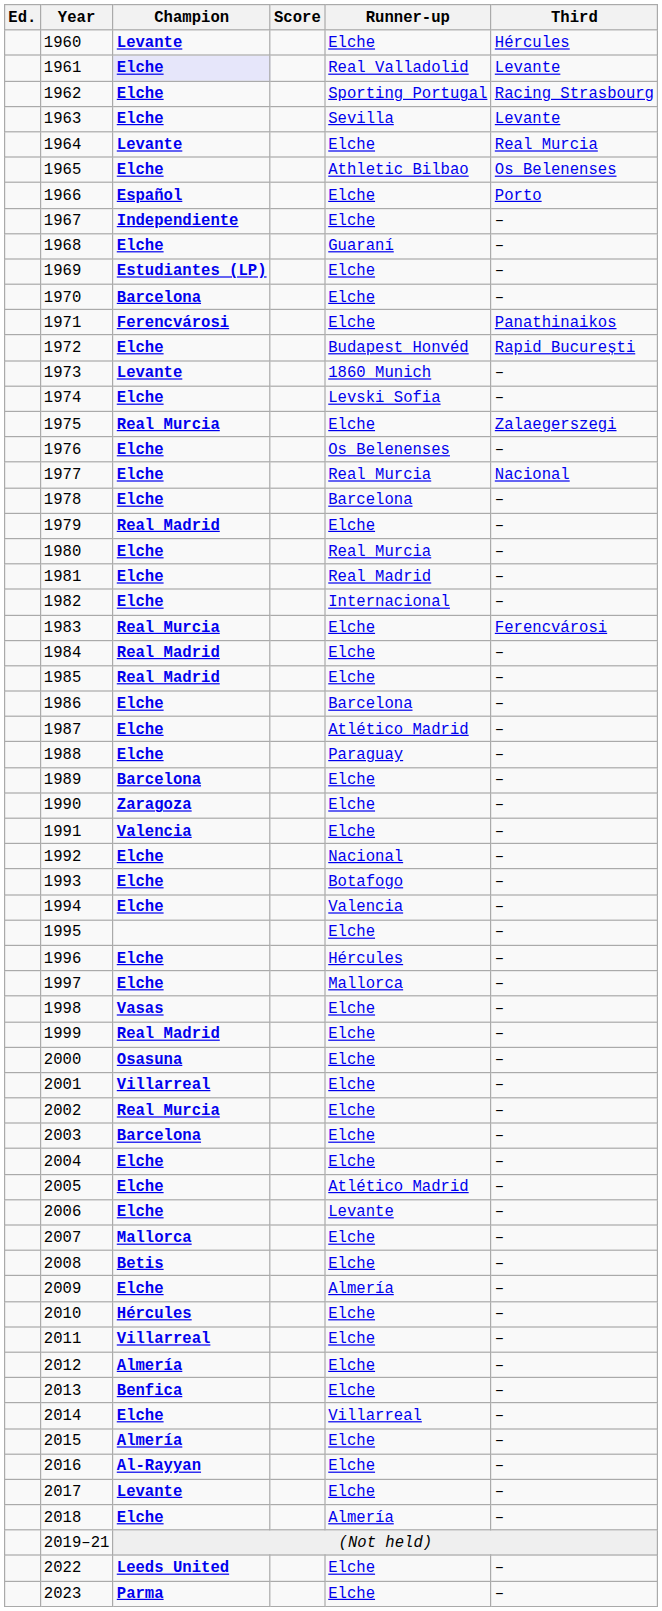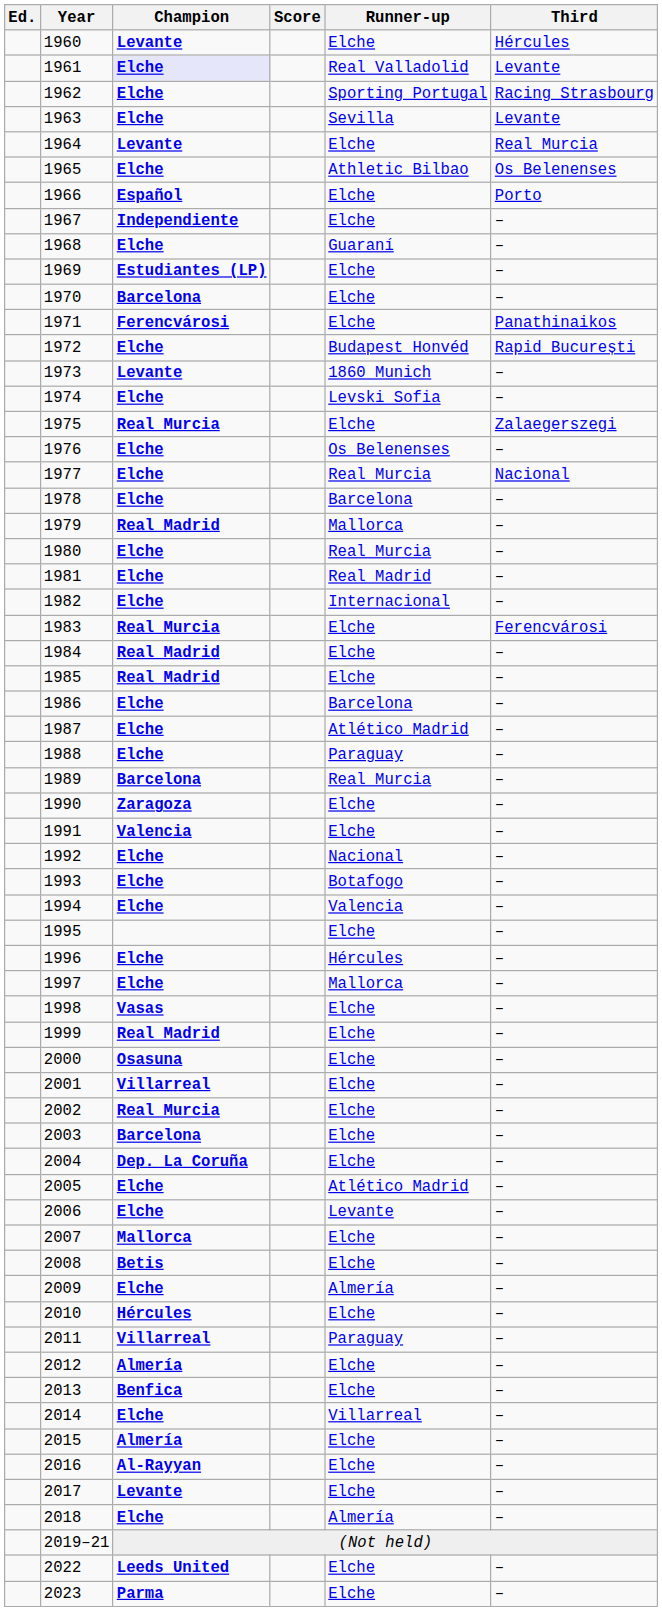 <table class="wikitable sortable">
 <tr>
 <th width =>Ed.</th>
 <th width=px>Year</th>
 <th width= px>Champion</th>
 <th width= px>Score</th>
 <th width= px>Runner-up</th>
 <th width= px>Third</th>
 </tr>
 <tr>
 <td></td>
 <td>1960</td>
 <td> <strong><a href='#'>Levante</a></strong></td>
 <td></td>
 <td> <a href='#'>Elche</a></td>
 <td> <a href='#'>Hércules</a></td>
 </tr>
 <tr>
 <td></td>
 <td>1961</td>
 <td style="background: lavender;"> <strong><a href='#'>Elche</a></strong></td>
 <td></td>
 <td> <a href='#'>Real Valladolid</a></td>
 <td> <a href='#'>Levante</a></td>
 </tr>
 <tr>
 <td></td>
 <td>1962</td>
 <td> <strong><a href='#'>Elche</a></strong></td>
 <td></td>
 <td> <a href='#'>Sporting Portugal</a></td>
 <td> <a href='#'>Racing Strasbourg</a></td>
 </tr>
 <tr>
 <td></td>
 <td>1963</td>
 <td> <strong><a href='#'>Elche</a></strong></td>
 <td></td>
 <td> <a href='#'>Sevilla</a></td>
 <td> <a href='#'>Levante</a></td>
 </tr>
 <tr>
 <td></td>
 <td>1964</td>
 <td> <strong><a href='#'>Levante</a></strong></td>
 <td></td>
 <td> <a href='#'>Elche</a></td>
 <td> <a href='#'>Real Murcia</a></td>
 </tr>
 <tr>
 <td></td>
 <td>1965</td>
 <td> <strong><a href='#'>Elche</a></strong></td>
 <td></td>
 <td> <a href='#'>Athletic Bilbao</a></td>
 <td> <a href='#'>Os Belenenses</a></td>
 </tr>
 <tr>
 <td></td>
 <td>1966</td>
 <td> <strong><a href='#'>Español</a></strong></td>
 <td></td>
 <td> <a href='#'>Elche</a></td>
 <td> <a href='#'>Porto</a></td>
 </tr>
 <tr>
 <td></td>
 <td>1967</td>
 <td> <strong><a href='#'>Independiente</a></strong></td>
 <td></td>
 <td> <a href='#'>Elche</a></td>
 <td>– </td>
 </tr>
 <tr>
 <td></td>
 <td>1968</td>
 <td> <strong><a href='#'>Elche</a></strong></td>
 <td></td>
 <td> <a href='#'>Guaraní</a></td>
 <td>– </td>
 </tr>
 <tr>
 <td></td>
 <td>1969</td>
 <td> <strong><a href='#'>Estudiantes (LP)</a></strong></td>
 <td></td>
 <td> <a href='#'>Elche</a></td>
 <td>– </td>
 </tr>
 <tr>
 <td></td>
 <td>1970</td>
 <td> <strong><a href='#'>Barcelona</a></strong></td>
 <td></td>
 <td> <a href='#'>Elche</a></td>
 <td>– </td>
 </tr>
 <tr>
 <td></td>
 <td>1971</td>
 <td> <strong><a href='#'>Ferencvárosi</a></strong></td>
 <td></td>
 <td> <a href='#'>Elche</a></td>
 <td> <a href='#'>Panathinaikos</a></td>
 </tr>
 <tr>
 <td></td>
 <td>1972</td>
 <td> <strong><a href='#'>Elche</a></strong></td>
 <td></td>
 <td> <a href='#'>Budapest Honvéd</a></td>
 <td> <a href='#'>Rapid București</a></td>
 </tr>
 <tr>
 <td></td>
 <td>1973</td>
 <td> <strong><a href='#'>Levante</a></strong></td>
 <td></td>
 <td> <a href='#'>1860 Munich</a></td>
 <td>– </td>
 </tr>
 <tr>
 <td></td>
 <td>1974</td>
 <td> <strong><a href='#'>Elche</a></strong></td>
 <td></td>
 <td> <a href='#'>Levski Sofia</a></td>
 <td>– </td>
 </tr>
 <tr>
 <td></td>
 <td>1975</td>
 <td> <strong><a href='#'>Real Murcia</a></strong></td>
 <td></td>
 <td> <a href='#'>Elche</a></td>
 <td> <a href='#'>Zalaegerszegi</a></td>
 </tr>
 <tr>
 <td></td>
 <td>1976</td>
 <td> <strong><a href='#'>Elche</a></strong></td>
 <td></td>
 <td> <a href='#'>Os Belenenses</a></td>
 <td>– </td>
 </tr>
 <tr>
 <td></td>
 <td>1977</td>
 <td> <strong><a href='#'>Elche</a></strong></td>
 <td></td>
 <td> <a href='#'>Real Murcia</a></td>
 <td> <a href='#'>Nacional</a></td>
 </tr>
 <tr>
 <td></td>
 <td>1978</td>
 <td> <strong><a href='#'>Elche</a></strong></td>
 <td></td>
 <td> <a href='#'>Barcelona</a></td>
 <td>– </td>
 </tr>
 <tr>
 <td></td>
 <td>1979</td>
 <td> <strong><a href='#'>Real Madrid</a></strong></td>
 <td></td>
-<td> <a href='#'>Elche</a></td>
+<td> <a href='#'>Mallorca</a></td>
 <td>– </td>
 </tr>
 <tr>
 <td></td>
 <td>1980</td>
 <td> <strong><a href='#'>Elche</a></strong></td>
 <td></td>
 <td> <a href='#'>Real Murcia</a></td>
 <td>– </td>
 </tr>
 <tr>
 <td></td>
 <td>1981</td>
 <td> <strong><a href='#'>Elche</a></strong></td>
 <td></td>
 <td> <a href='#'>Real Madrid</a></td>
 <td>– </td>
 </tr>
 <tr>
 <td></td>
 <td>1982</td>
 <td> <strong><a href='#'>Elche</a></strong></td>
 <td></td>
 <td> <a href='#'>Internacional</a></td>
 <td>– </td>
 </tr>
 <tr>
 <td></td>
 <td>1983</td>
 <td> <strong><a href='#'>Real Murcia</a></strong></td>
 <td></td>
 <td> <a href='#'>Elche</a></td>
 <td> <a href='#'>Ferencvárosi</a></td>
 </tr>
 <tr>
 <td></td>
 <td>1984</td>
 <td> <strong><a href='#'>Real Madrid</a></strong></td>
 <td></td>
 <td> <a href='#'>Elche</a></td>
 <td>– </td>
 </tr>
 <tr>
 <td></td>
 <td>1985</td>
 <td> <strong><a href='#'>Real Madrid</a></strong></td>
 <td></td>
 <td> <a href='#'>Elche</a></td>
 <td>– </td>
 </tr>
 <tr>
 <td></td>
 <td>1986</td>
 <td> <strong><a href='#'>Elche</a></strong></td>
 <td></td>
 <td> <a href='#'>Barcelona</a></td>
 <td>– </td>
 </tr>
 <tr>
 <td></td>
 <td>1987</td>
 <td> <strong><a href='#'>Elche</a></strong></td>
 <td></td>
 <td> <a href='#'>Atlético Madrid</a></td>
 <td>– </td>
 </tr>
 <tr>
 <td></td>
 <td>1988</td>
 <td> <strong><a href='#'>Elche</a></strong></td>
 <td></td>
 <td> <a href='#'>Paraguay</a></td>
 <td>– </td>
 </tr>
 <tr>
 <td></td>
 <td>1989</td>
 <td> <strong><a href='#'>Barcelona</a></strong></td>
 <td></td>
-<td> <a href='#'>Elche</a></td>
+<td> <a href='#'>Real Murcia</a></td>
 <td>– </td>
 </tr>
 <tr>
 <td></td>
 <td>1990</td>
 <td> <strong><a href='#'>Zaragoza</a></strong></td>
 <td></td>
 <td> <a href='#'>Elche</a></td>
 <td>– </td>
 </tr>
 <tr>
 <td></td>
 <td>1991</td>
 <td> <strong><a href='#'>Valencia</a></strong></td>
 <td></td>
 <td> <a href='#'>Elche</a></td>
 <td>– </td>
 </tr>
 <tr>
 <td></td>
 <td>1992</td>
 <td> <strong><a href='#'>Elche</a></strong></td>
 <td></td>
 <td> <a href='#'>Nacional</a></td>
 <td>– </td>
 </tr>
 <tr>
 <td></td>
 <td>1993</td>
 <td> <strong><a href='#'>Elche</a></strong></td>
 <td></td>
 <td> <a href='#'>Botafogo</a></td>
 <td>– </td>
 </tr>
 <tr>
 <td></td>
 <td>1994</td>
 <td> <strong><a href='#'>Elche</a></strong></td>
 <td></td>
 <td> <a href='#'>Valencia</a></td>
 <td>– </td>
 </tr>
 <tr>
 <td></td>
 <td>1995</td>
 <td><strong></strong> </td>
 <td></td>
 <td> <a href='#'>Elche</a></td>
 <td>– </td>
 </tr>
 <tr>
 <td></td>
 <td>1996</td>
 <td> <strong><a href='#'>Elche</a></strong></td>
 <td></td>
 <td> <a href='#'>Hércules</a></td>
 <td>– </td>
 </tr>
 <tr>
 <td></td>
 <td>1997</td>
 <td> <strong><a href='#'>Elche</a></strong></td>
 <td></td>
 <td> <a href='#'>Mallorca</a></td>
 <td>– </td>
 </tr>
 <tr>
 <td></td>
 <td>1998</td>
 <td> <strong><a href='#'>Vasas</a></strong></td>
 <td></td>
 <td> <a href='#'>Elche</a></td>
 <td>– </td>
 </tr>
 <tr>
 <td></td>
 <td>1999</td>
 <td> <strong><a href='#'>Real Madrid</a></strong></td>
 <td></td>
 <td> <a href='#'>Elche</a></td>
 <td>– </td>
 </tr>
 <tr>
 <td></td>
 <td>2000</td>
 <td> <strong><a href='#'>Osasuna</a></strong></td>
 <td></td>
 <td> <a href='#'>Elche</a></td>
 <td>– </td>
 </tr>
 <tr>
 <td></td>
 <td>2001</td>
 <td> <strong><a href='#'>Villarreal</a></strong></td>
 <td></td>
 <td> <a href='#'>Elche</a></td>
 <td>– </td>
 </tr>
 <tr>
 <td></td>
 <td>2002</td>
 <td> <strong><a href='#'>Real Murcia</a></strong></td>
 <td></td>
 <td> <a href='#'>Elche</a></td>
 <td>– </td>
 </tr>
 <tr>
 <td></td>
 <td>2003</td>
 <td> <strong><a href='#'>Barcelona</a></strong></td>
 <td></td>
 <td> <a href='#'>Elche</a></td>
 <td>– </td>
 </tr>
 <tr>
 <td></td>
 <td>2004</td>
-<td> <strong><a href='#'>Elche</a></strong></td>
+<td> <strong><a href='#'>Dep. La Coruña</a></strong></td>
 <td></td>
 <td> <a href='#'>Elche</a></td>
 <td>– </td>
 </tr>
 <tr>
 <td></td>
 <td>2005</td>
 <td> <strong><a href='#'>Elche</a></strong></td>
 <td></td>
 <td> <a href='#'>Atlético Madrid</a></td>
 <td>– </td>
 </tr>
 <tr>
 <td></td>
 <td>2006</td>
 <td> <strong><a href='#'>Elche</a></strong></td>
 <td></td>
 <td> <a href='#'>Levante</a></td>
 <td>– </td>
 </tr>
 <tr>
 <td></td>
 <td>2007</td>
 <td> <strong><a href='#'>Mallorca</a></strong></td>
 <td></td>
 <td> <a href='#'>Elche</a></td>
 <td>– </td>
 </tr>
 <tr>
 <td></td>
 <td>2008</td>
 <td> <strong><a href='#'>Betis</a></strong></td>
 <td></td>
 <td> <a href='#'>Elche</a></td>
 <td>– </td>
 </tr>
 <tr>
 <td></td>
 <td>2009</td>
 <td> <strong><a href='#'>Elche</a></strong></td>
 <td></td>
 <td> <a href='#'>Almería</a></td>
 <td>– </td>
 </tr>
 <tr>
 <td></td>
 <td>2010</td>
 <td> <strong><a href='#'>Hércules</a></strong></td>
 <td></td>
 <td> <a href='#'>Elche</a></td>
 <td>– </td>
 </tr>
 <tr>
 <td></td>
 <td>2011</td>
 <td> <strong><a href='#'>Villarreal</a></strong></td>
 <td></td>
-<td> <a href='#'>Elche</a></td>
+<td> <a href='#'>Paraguay</a></td>
 <td>– </td>
 </tr>
 <tr>
 <td></td>
 <td>2012</td>
 <td> <strong><a href='#'>Almería</a></strong></td>
 <td></td>
 <td> <a href='#'>Elche</a></td>
 <td>– </td>
 </tr>
 <tr>
 <td></td>
 <td>2013</td>
 <td> <strong><a href='#'>Benfica</a></strong></td>
 <td></td>
 <td> <a href='#'>Elche</a></td>
 <td>– </td>
 </tr>
 <tr>
 <td></td>
 <td>2014</td>
 <td> <strong><a href='#'>Elche</a></strong></td>
 <td></td>
 <td> <a href='#'>Villarreal</a></td>
 <td>– </td>
 </tr>
 <tr>
 <td></td>
 <td>2015</td>
 <td> <strong><a href='#'>Almería</a></strong></td>
 <td></td>
 <td> <a href='#'>Elche</a></td>
 <td>– </td>
 </tr>
 <tr>
 <td></td>
 <td>2016</td>
 <td> <strong><a href='#'>Al-Rayyan</a></strong></td>
 <td></td>
 <td> <a href='#'>Elche</a></td>
 <td>– </td>
 </tr>
 <tr>
 <td></td>
 <td>2017</td>
 <td> <strong><a href='#'>Levante</a></strong></td>
 <td></td>
 <td> <a href='#'>Elche</a></td>
 <td>– </td>
 </tr>
 <tr>
 <td></td>
 <td>2018</td>
 <td> <strong><a href='#'>Elche</a></strong></td>
 <td></td>
 <td> <a href='#'>Almería</a></td>
 <td>– </td>
 </tr>
 <tr>
 <td></td>
 <td>2019–21</td>
 <td colspan=4 style= "text-align:center; background:#efefef"><em>(Not held)</em></td>
 </tr>
 <tr>
 <td></td>
 <td>2022</td>
 <td> <strong><a href='#'>Leeds United</a></strong></td>
 <td></td>
 <td> <a href='#'>Elche</a></td>
 <td>– </td>
 </tr>
 <tr>
 <td></td>
 <td>2023</td>
 <td> <strong><a href='#'>Parma</a></strong></td>
 <td></td>
 <td> <a href='#'>Elche</a></td>
 <td>– </td>
 </tr>
 </table>
